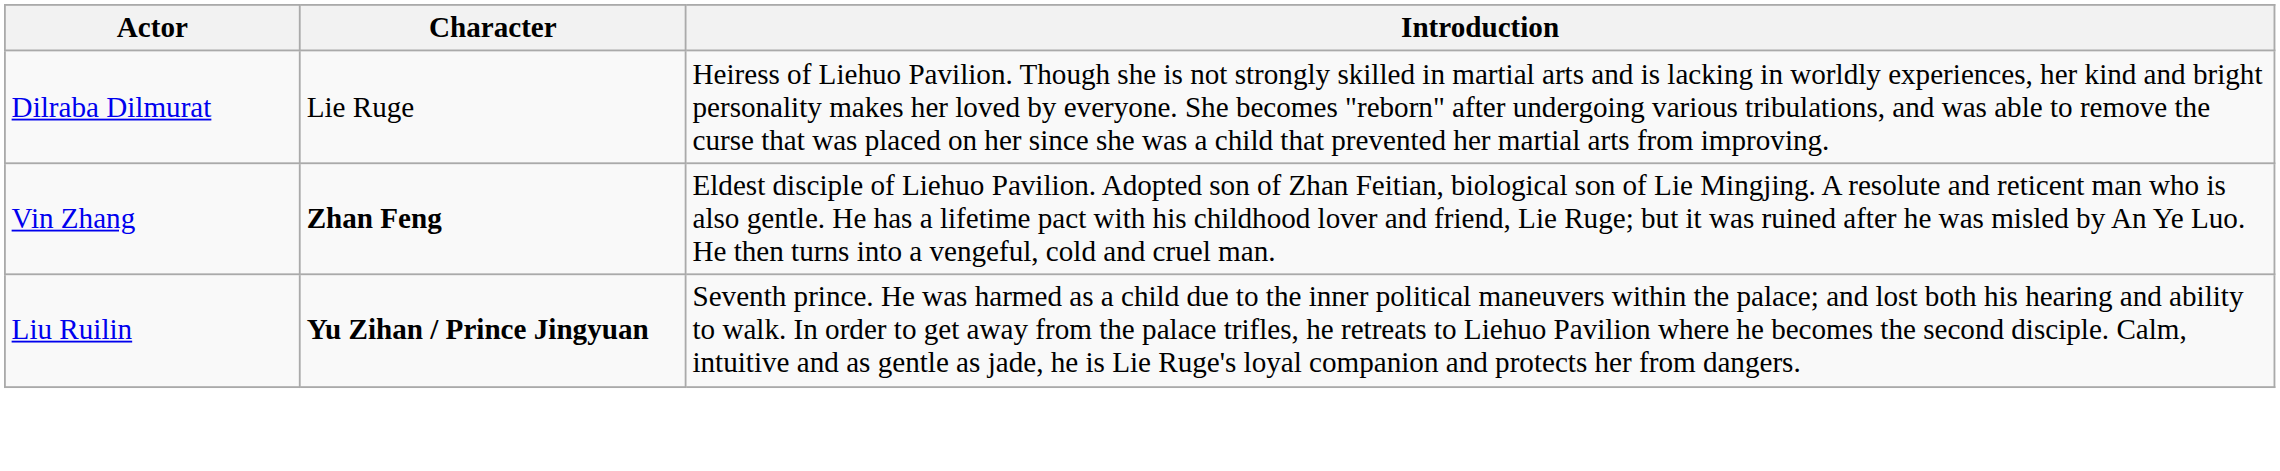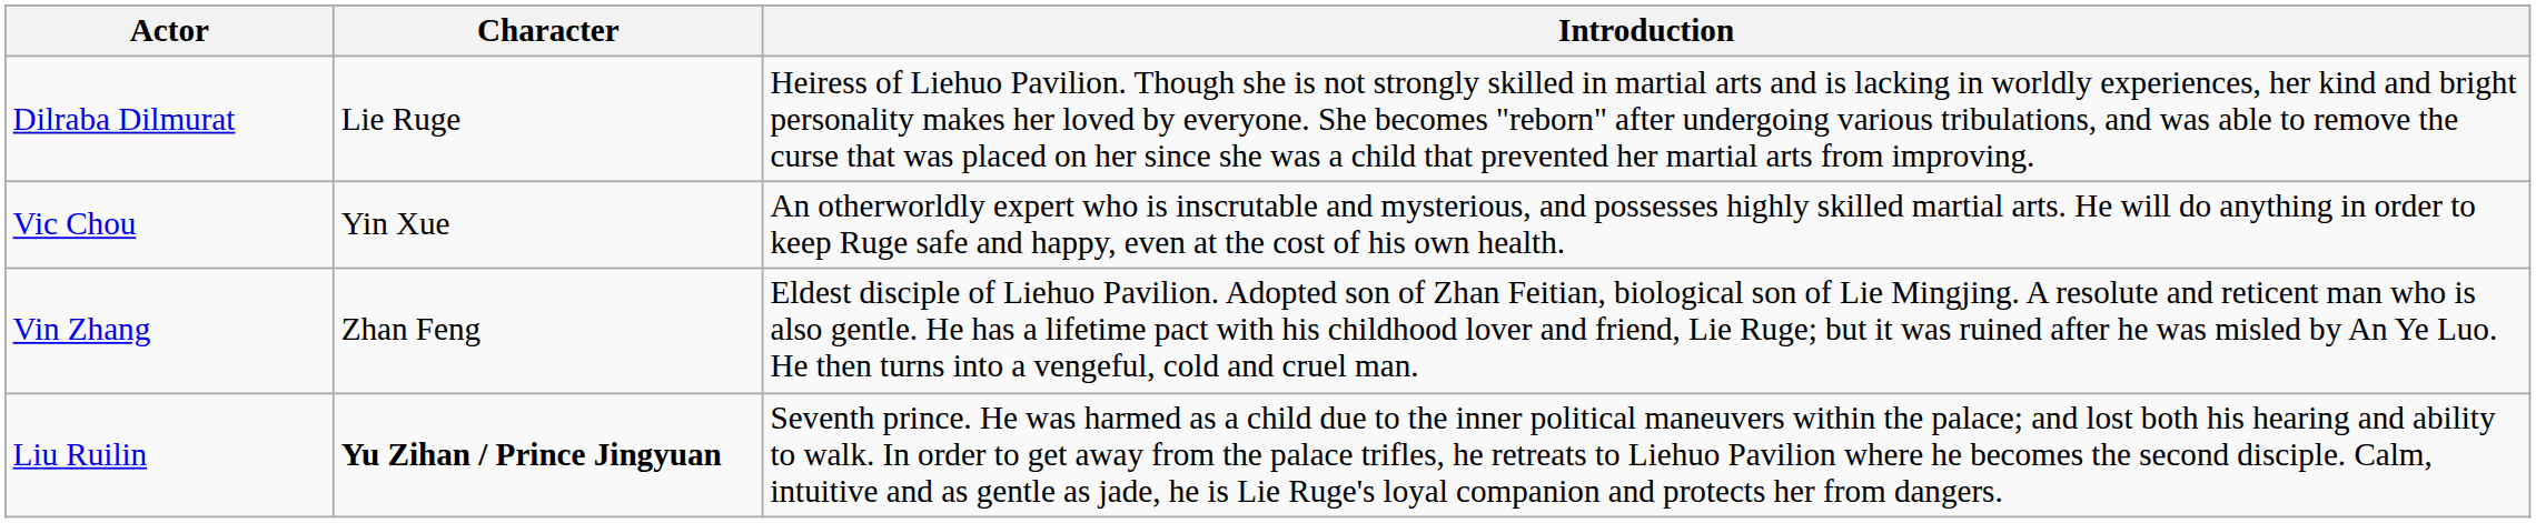 <table class="wikitable">
 <tr>
 <th style="width:13%">Actor</th>
 <th style="width:17%">Character</th>
 <th>Introduction</th>
 </tr>
 <tr>
 <td><a href='#'>Dilraba Dilmurat</a></td>
 <td>Lie Ruge</td>
 <td>Heiress of Liehuo Pavilion. Though she is not strongly skilled in martial arts and is lacking in worldly experiences, her kind and bright personality makes her loved by everyone. She becomes "reborn" after undergoing various tribulations, and was able to remove the curse that was placed on her since she was a child that prevented her martial arts from improving.</td>
 </tr>
 <tr>
+<td><a href='#'>Vic Chou</a></td>
+<td>Yin Xue</td>
+<td>An otherworldly expert who is inscrutable and mysterious, and possesses highly skilled martial arts. He will do anything in order to keep Ruge safe and happy, even at the cost of his own health.</td>
+</tr>
+<tr>
 <td><a href='#'>Vin Zhang</a></td>
-<td><strong>Zhan Feng</strong></td>
+<td>Zhan Feng</td>
 <td>Eldest disciple of Liehuo Pavilion. Adopted son of Zhan Feitian, biological son of Lie Mingjing. A resolute and reticent man who is also gentle. He has a lifetime pact with his childhood lover and friend, Lie Ruge; but it was ruined after he was misled by An Ye Luo. He then turns into a vengeful, cold and cruel man.</td>
 </tr>
 <tr>
 <td><a href='#'>Liu Ruilin</a></td>
 <td><strong>Yu Zihan / Prince Jingyuan</strong></td>
 <td>Seventh prince. He was harmed as a child due to the inner political maneuvers within the palace; and lost both his hearing and ability to walk. In order to get away from the palace trifles, he retreats to Liehuo Pavilion where he becomes the second disciple. Calm, intuitive and as gentle as jade, he is Lie Ruge's loyal companion and protects her from dangers.</td>
 </tr>
 </table>
